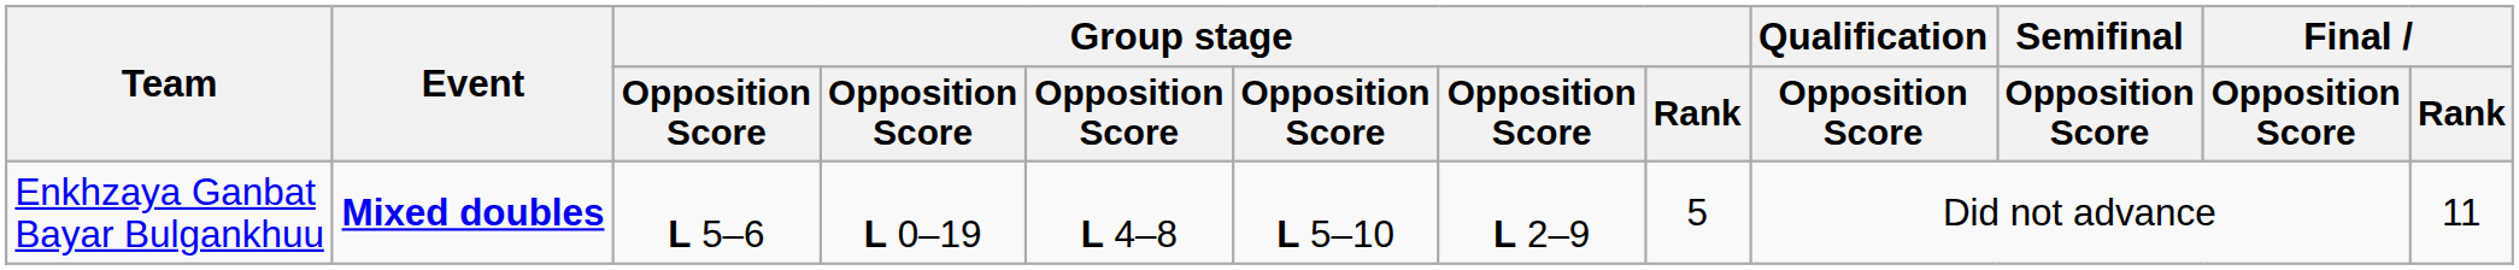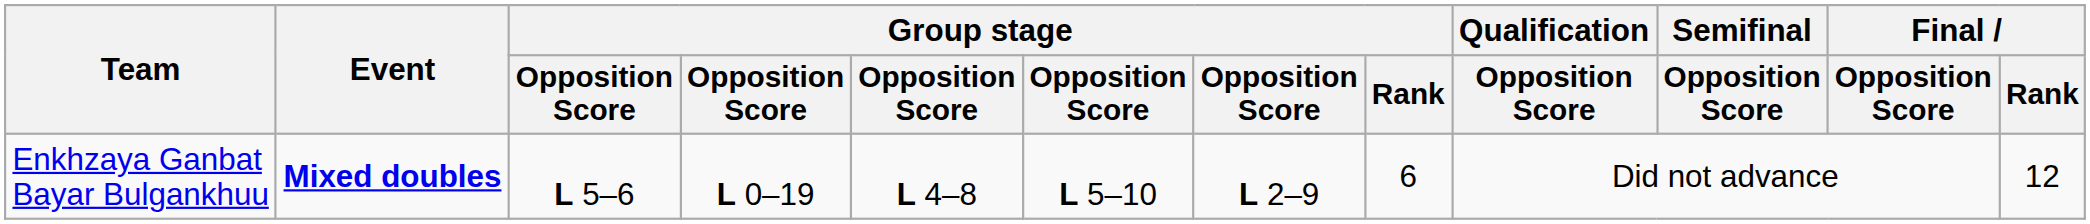 <table class=wikitable style=font-size:90%;text-align:center>
 <tr>
 <th rowspan=2>Team</th>
 <th rowspan=2>Event</th>
 <th colspan=6>Group stage</th>
 <th>Qualification</th>
 <th>Semifinal</th>
 <th colspan=2>Final / </th>
 </tr>
 <tr style=font-size:95%>
 <th>Opposition<br>Score</th>
 <th>Opposition<br>Score</th>
 <th>Opposition<br>Score</th>
 <th>Opposition<br>Score</th>
 <th>Opposition<br>Score</th>
 <th>Rank</th>
 <th>Opposition<br>Score</th>
 <th>Opposition<br>Score</th>
 <th>Opposition<br>Score</th>
 <th>Rank</th>
 </tr>
 <tr>
 <td align=left><a href='#'>Enkhzaya Ganbat</a><br><a href='#'>Bayar Bulgankhuu</a></td>
 <td align=left><strong><a href='#'>Mixed doubles</a></strong></td>
 <td><br><strong>L</strong> 5–6</td>
 <td><br><strong>L</strong> 0–19</td>
 <td><br><strong>L</strong> 4–8</td>
 <td><br><strong>L</strong> 5–10</td>
 <td><br><strong>L</strong> 2–9</td>
-<td>5</td>
+<td>6</td>
 <td colspan=3>Did not advance</td>
-<td>11</td>
+<td>12</td>
 </tr>
 </table>
